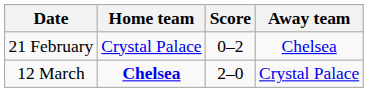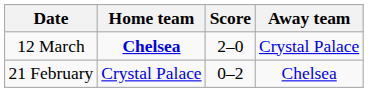 <table class="wikitable" style="text-align: center">
 <tr>
 <th>Date</th>
 <th>Home team</th>
 <th>Score</th>
 <th>Away team</th>
 </tr>
 <tr>
+<td>12 March</td>
+<td><strong><a href='#'>Chelsea</a></strong></td>
+<td>2–0</td>
+<td><a href='#'>Crystal Palace</a></td>
+</tr>
+<tr>
 <td>21 February</td>
 <td><a href='#'>Crystal Palace</a></td>
 <td>0–2</td>
 <td><a href='#'>Chelsea</a></td>
 </tr>
-<tr>
-<td>12 March</td>
-<td><strong><a href='#'>Chelsea</a></strong></td>
-<td>2–0</td>
-<td><a href='#'>Crystal Palace</a></td>
-</tr>
 </table>
